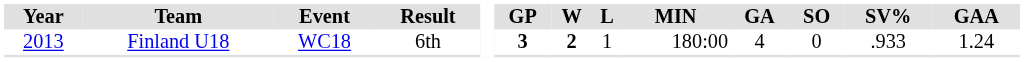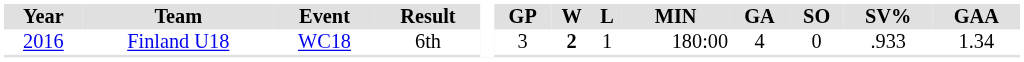 <table border="0" cellpadding="1" cellspacing="0" style="text-align:center; width:50em">
 <tr bgcolor="#e0e0e0">
 <th>Year</th>
 <th>Team</th>
 <th>Event</th>
 <th>Result</th>
 <th rowspan="99" bgcolor="#ffffff"> </th>
 <th>GP</th>
 <th>W</th>
 <th>L</th>
 <th>MIN</th>
 <th>GA</th>
 <th>SO</th>
 <th>SV%</th>
 <th>GAA</th>
 </tr>
 <tr>
-<td><a href='#'>2013</a></td>
+<td><a href='#'>2016</a></td>
 <td><a href='#'>Finland U18</a></td>
 <td><a href='#'>WC18</a></td>
 <td>6th</td>
-<td><strong>3</strong></td>
+<td>3</td>
 <td><strong>2</strong></td>
 <td>1</td>
 <td align="right">180:00</td>
 <td>4</td>
 <td>0</td>
 <td>.933</td>
-<td>1.24</td>
+<td>1.34</td>
 </tr>
 <tr bgcolor="#e0e0e0">
 <th colspan=4></th>
 <th></th>
 <th></th>
 <th></th>
 <th align=right></th>
 <th></th>
 <th></th>
 <th></th>
 <th></th>
 </tr>
 </table>
